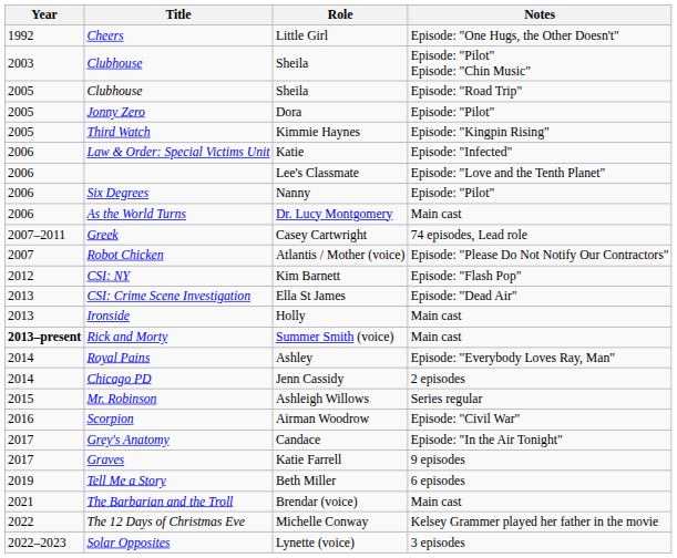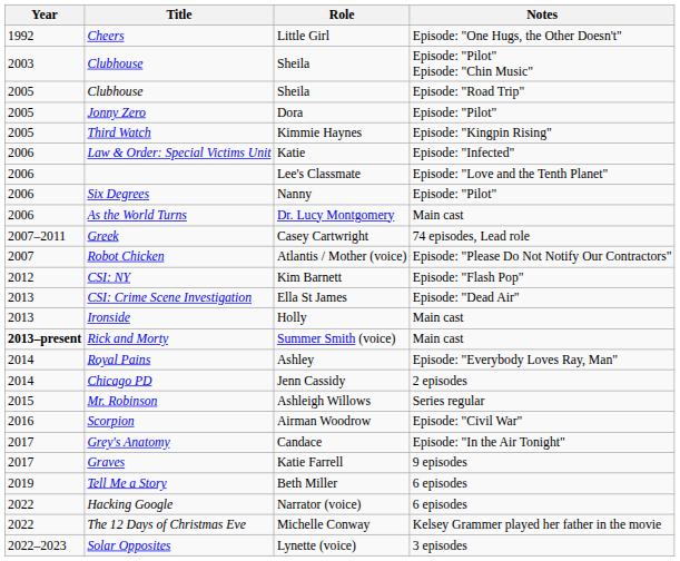 <table class="wikitable sortable">
 <tr>
 <th>Year</th>
 <th>Title</th>
 <th>Role</th>
 <th class="unsortable">Notes</th>
 </tr>
 <tr>
 <td>1992</td>
 <td><em><a href='#'>Cheers</a></em></td>
 <td>Little Girl</td>
 <td>Episode: "One Hugs, the Other Doesn't"</td>
 </tr>
 <tr>
 <td>2003</td>
 <td><em><a href='#'>Clubhouse</a></em></td>
 <td>Sheila</td>
 <td>Episode: "Pilot"<br>Episode: "Chin Music"</td>
 </tr>
 <tr>
 <td>2005</td>
 <td><em>Clubhouse</em></td>
 <td>Sheila</td>
 <td>Episode: "Road Trip"</td>
 </tr>
 <tr>
 <td>2005</td>
 <td><em><a href='#'>Jonny Zero</a></em></td>
 <td>Dora</td>
 <td>Episode: "Pilot"</td>
 </tr>
 <tr>
 <td>2005</td>
 <td><em><a href='#'>Third Watch</a></em></td>
 <td>Kimmie Haynes</td>
 <td>Episode: "Kingpin Rising"</td>
 </tr>
 <tr>
 <td>2006</td>
 <td><em><a href='#'>Law & Order: Special Victims Unit</a></em></td>
 <td>Katie</td>
 <td>Episode: "Infected"</td>
 </tr>
 <tr>
 <td>2006</td>
 <td><em></em></td>
 <td>Lee's Classmate</td>
 <td>Episode: "Love and the Tenth Planet"</td>
 </tr>
 <tr>
 <td>2006</td>
 <td><em><a href='#'>Six Degrees</a></em></td>
 <td>Nanny</td>
 <td>Episode: "Pilot"</td>
 </tr>
 <tr>
 <td>2006</td>
 <td><em><a href='#'>As the World Turns</a></em></td>
 <td><a href='#'>Dr. Lucy Montgomery</a></td>
 <td>Main cast</td>
 </tr>
 <tr>
 <td>2007–2011</td>
 <td><em><a href='#'>Greek</a></em></td>
 <td>Casey Cartwright</td>
 <td>74 episodes, Lead role</td>
 </tr>
 <tr>
 <td>2007</td>
 <td><em><a href='#'>Robot Chicken</a></em></td>
 <td>Atlantis / Mother (voice)</td>
 <td>Episode: "Please Do Not Notify Our Contractors"</td>
 </tr>
 <tr>
 <td>2012</td>
 <td><em><a href='#'>CSI: NY</a></em></td>
 <td>Kim Barnett</td>
 <td>Episode: "Flash Pop"</td>
 </tr>
 <tr>
 <td>2013</td>
 <td><em><a href='#'>CSI: Crime Scene Investigation</a></em></td>
 <td>Ella St James</td>
 <td>Episode: "Dead Air"</td>
 </tr>
 <tr>
 <td>2013</td>
 <td><em><a href='#'>Ironside</a></em></td>
 <td>Holly</td>
 <td>Main cast</td>
 </tr>
 <tr>
 <td><strong>2013–present</strong></td>
 <td><em><a href='#'>Rick and Morty</a></em></td>
 <td><a href='#'>Summer Smith</a> (voice)</td>
 <td>Main cast</td>
 </tr>
 <tr>
 <td>2014</td>
 <td><em><a href='#'>Royal Pains</a></em></td>
 <td>Ashley</td>
 <td>Episode: "Everybody Loves Ray, Man"</td>
 </tr>
 <tr>
 <td>2014</td>
 <td><em><a href='#'>Chicago PD</a></em></td>
 <td>Jenn Cassidy</td>
 <td>2 episodes</td>
 </tr>
 <tr>
 <td>2015</td>
 <td><em><a href='#'>Mr. Robinson</a></em></td>
 <td>Ashleigh Willows</td>
 <td>Series regular</td>
 </tr>
 <tr>
 <td>2016</td>
 <td><em><a href='#'>Scorpion</a></em></td>
 <td>Airman Woodrow</td>
 <td>Episode: "Civil War"</td>
 </tr>
 <tr>
 <td>2017</td>
 <td><em><a href='#'>Grey's Anatomy</a></em></td>
 <td>Candace</td>
 <td>Episode: "In the Air Tonight"</td>
 </tr>
 <tr>
 <td>2017</td>
 <td><em><a href='#'>Graves</a></em></td>
 <td>Katie Farrell</td>
 <td>9 episodes</td>
 </tr>
 <tr>
 <td>2019</td>
 <td><em><a href='#'>Tell Me a Story</a></em></td>
 <td>Beth Miller</td>
 <td>6 episodes</td>
 </tr>
 <tr>
-<td>2021</td>
-<td><em><a href='#'>The Barbarian and the Troll</a></em></td>
-<td>Brendar (voice)</td>
-<td>Main cast</td>
+<td>2022</td>
+<td><em>Hacking Google</em></td>
+<td>Narrator (voice)</td>
+<td>6 episodes</td>
 </tr>
 <tr>
 <td>2022</td>
 <td><em>The 12 Days of Christmas Eve</em></td>
 <td>Michelle Conway</td>
 <td>Kelsey Grammer played her father in the movie</td>
 </tr>
 <tr>
 <td>2022–2023</td>
 <td><em><a href='#'>Solar Opposites</a></em></td>
 <td>Lynette (voice)</td>
 <td>3 episodes</td>
 </tr>
 </table>
